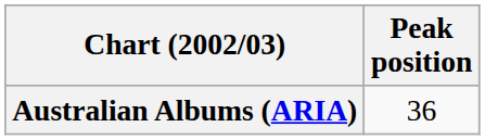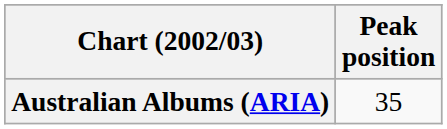 <table class="wikitable sortable plainrowheaders">
 <tr>
 <th scope="col">Chart (2002/03)</th>
 <th scope="col">Peak<br>position</th>
 </tr>
 <tr>
 <th scope="row">Australian Albums (<a href='#'>ARIA</a>)</th>
-<td align="center">36</td>
+<td align="center">35</td>
 </tr>
 </table>
